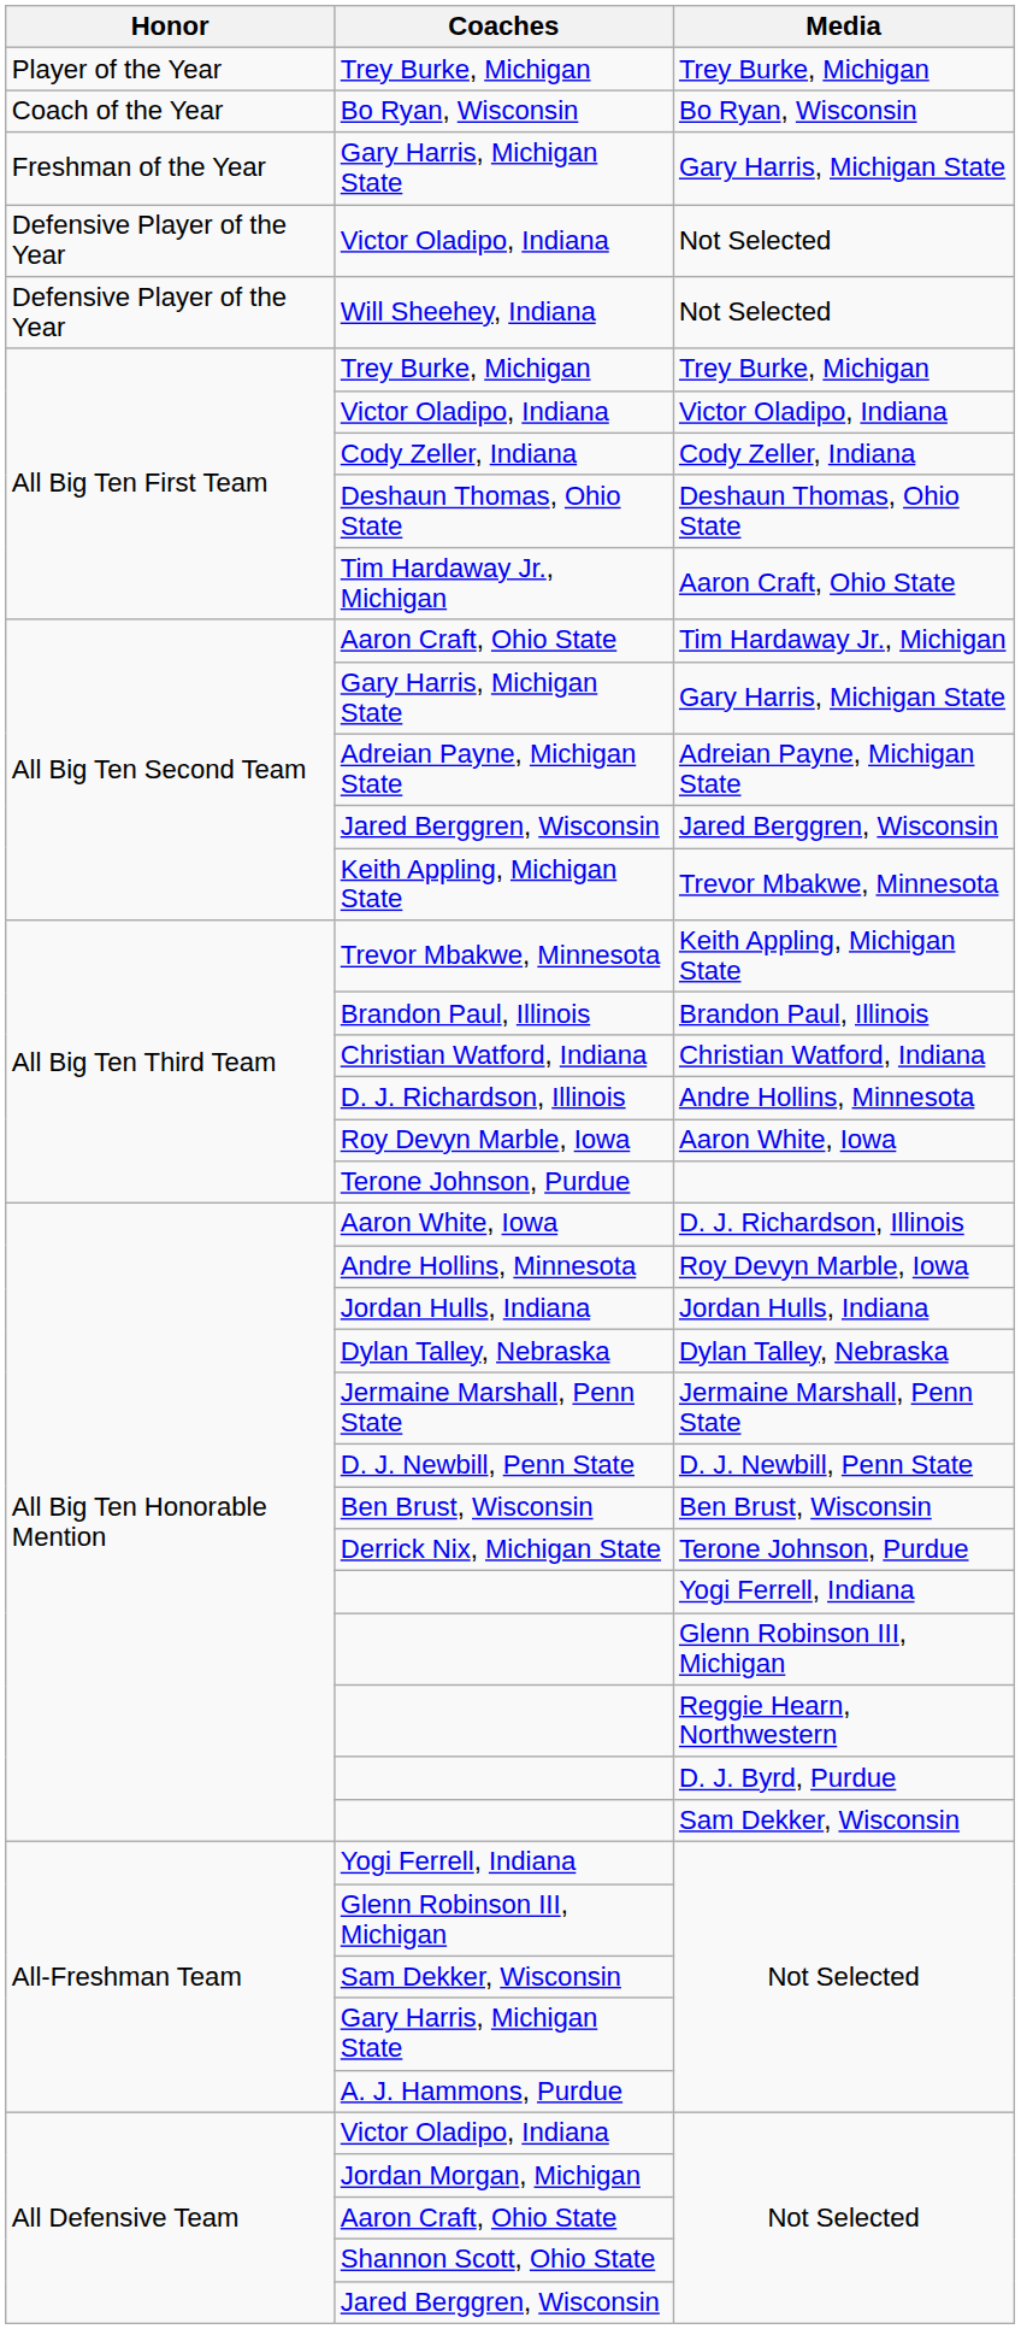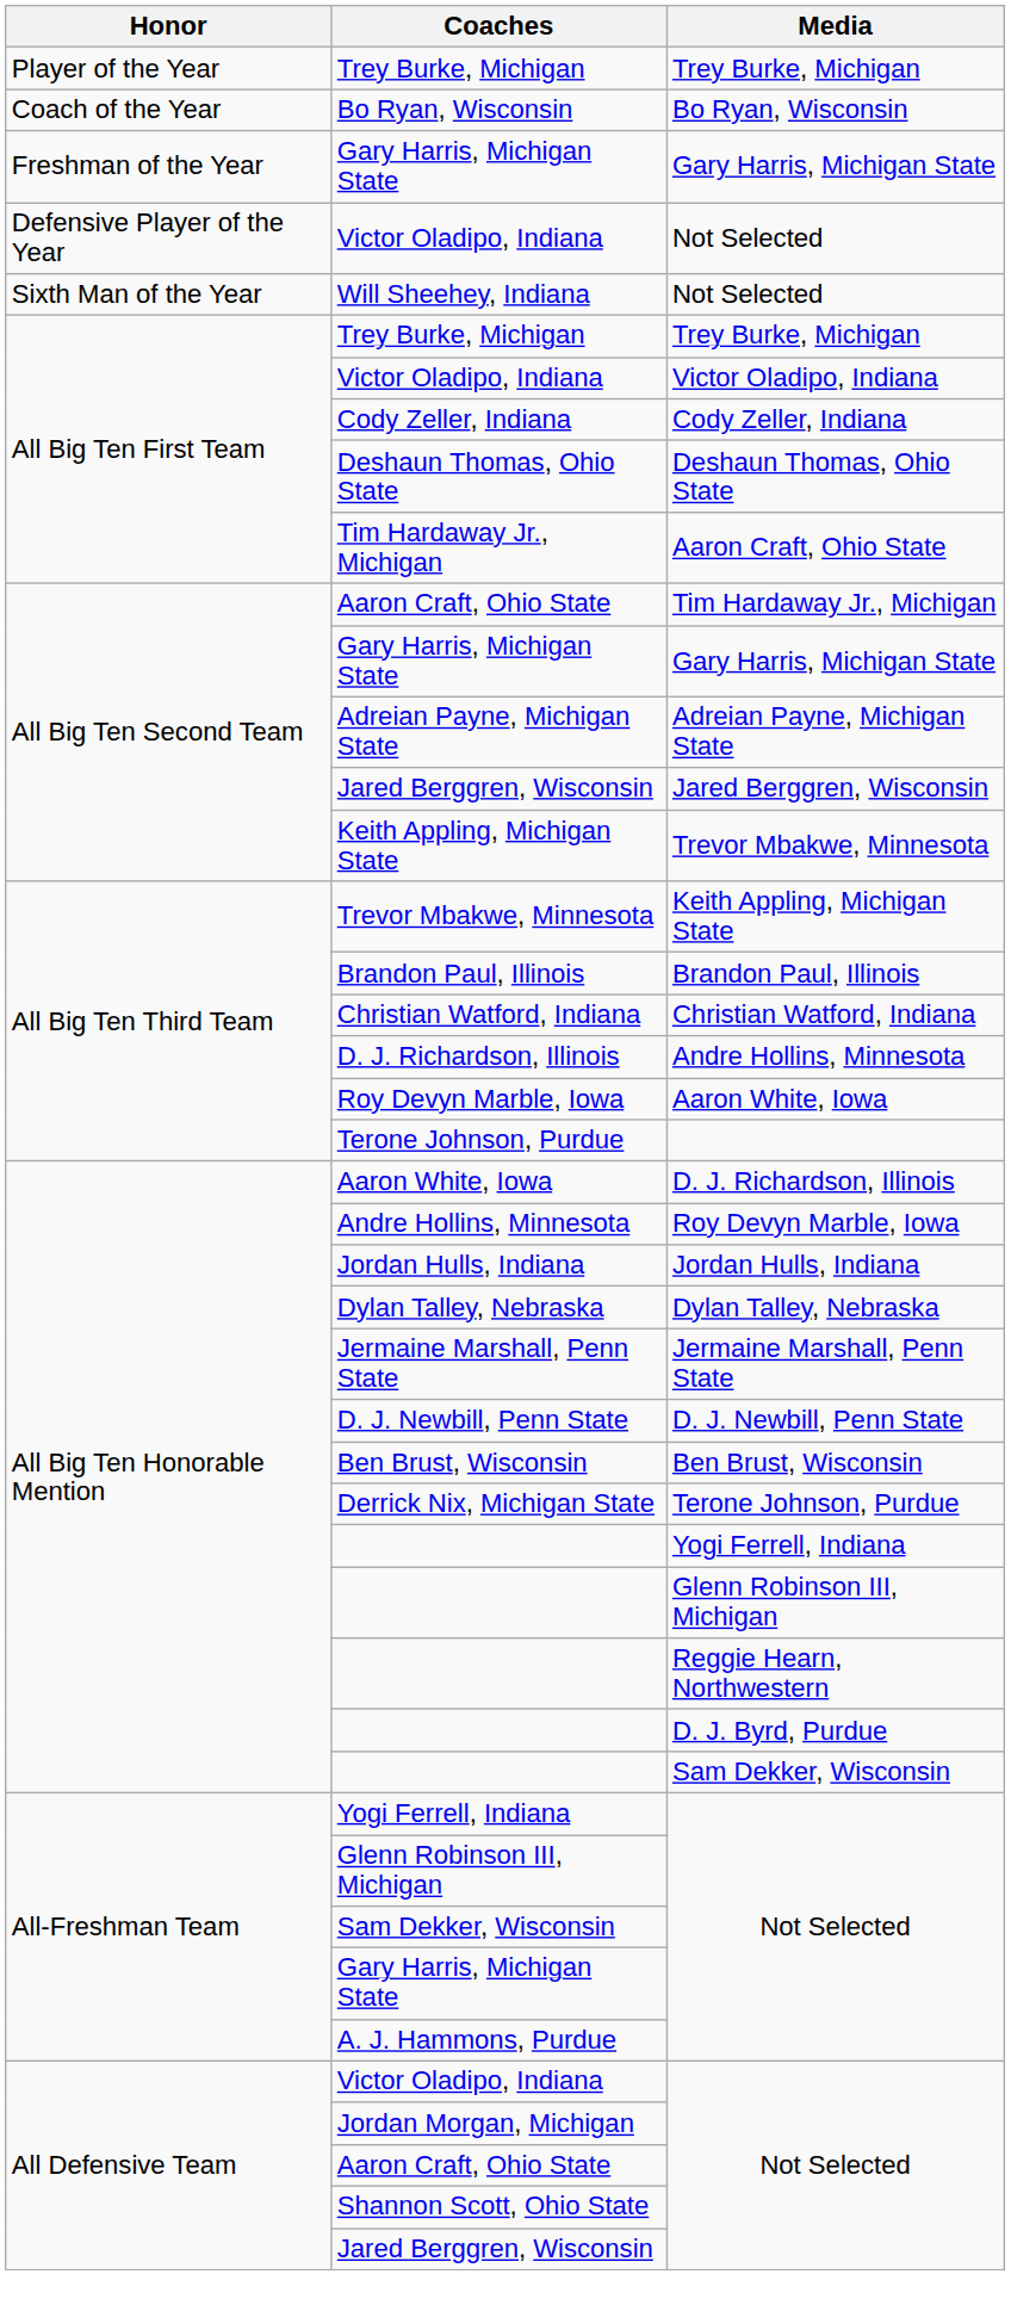 <table class="wikitable" border="1">
 <tr>
 <th>Honor</th>
 <th>Coaches</th>
 <th>Media</th>
 </tr>
 <tr>
 <td>Player of the Year</td>
 <td><a href='#'>Trey Burke</a>, <a href='#'>Michigan</a></td>
 <td><a href='#'>Trey Burke</a>, <a href='#'>Michigan</a></td>
 </tr>
 <tr>
 <td>Coach of the Year</td>
 <td><a href='#'>Bo Ryan</a>, <a href='#'>Wisconsin</a></td>
 <td><a href='#'>Bo Ryan</a>, <a href='#'>Wisconsin</a></td>
 </tr>
 <tr>
 <td>Freshman of the Year</td>
 <td><a href='#'>Gary Harris</a>, <a href='#'>Michigan State</a></td>
 <td><a href='#'>Gary Harris</a>, <a href='#'>Michigan State</a></td>
 </tr>
 <tr>
 <td>Defensive Player of the Year</td>
 <td><a href='#'>Victor Oladipo</a>, <a href='#'>Indiana</a></td>
 <td>Not Selected</td>
 </tr>
 <tr>
-<td>Defensive Player of the Year</td>
+<td>Sixth Man of the Year</td>
 <td><a href='#'>Will Sheehey</a>, <a href='#'>Indiana</a></td>
 <td>Not Selected</td>
 </tr>
 <tr>
 <td rowspan=5 valign=middle>All Big Ten First Team</td>
 <td><a href='#'>Trey Burke</a>, <a href='#'>Michigan</a></td>
 <td><a href='#'>Trey Burke</a>, <a href='#'>Michigan</a></td>
 </tr>
 <tr>
 <td><a href='#'>Victor Oladipo</a>, <a href='#'>Indiana</a></td>
 <td><a href='#'>Victor Oladipo</a>, <a href='#'>Indiana</a></td>
 </tr>
 <tr>
 <td><a href='#'>Cody Zeller</a>, <a href='#'>Indiana</a></td>
 <td><a href='#'>Cody Zeller</a>, <a href='#'>Indiana</a></td>
 </tr>
 <tr>
 <td><a href='#'>Deshaun Thomas</a>, <a href='#'>Ohio State</a></td>
 <td><a href='#'>Deshaun Thomas</a>, <a href='#'>Ohio State</a></td>
 </tr>
 <tr>
 <td><a href='#'>Tim Hardaway Jr.</a>, <a href='#'>Michigan</a></td>
 <td><a href='#'>Aaron Craft</a>, <a href='#'>Ohio State</a></td>
 </tr>
 <tr>
 <td rowspan=5 valign=middle>All Big Ten Second Team</td>
 <td><a href='#'>Aaron Craft</a>, <a href='#'>Ohio State</a></td>
 <td><a href='#'>Tim Hardaway Jr.</a>, <a href='#'>Michigan</a></td>
 </tr>
 <tr>
 <td><a href='#'>Gary Harris</a>, <a href='#'>Michigan State</a></td>
 <td><a href='#'>Gary Harris</a>, <a href='#'>Michigan State</a></td>
 </tr>
 <tr>
 <td><a href='#'>Adreian Payne</a>, <a href='#'>Michigan State</a></td>
 <td><a href='#'>Adreian Payne</a>, <a href='#'>Michigan State</a></td>
 </tr>
 <tr>
 <td><a href='#'>Jared Berggren</a>, <a href='#'>Wisconsin</a></td>
 <td><a href='#'>Jared Berggren</a>, <a href='#'>Wisconsin</a></td>
 </tr>
 <tr>
 <td><a href='#'>Keith Appling</a>, <a href='#'>Michigan State</a></td>
 <td><a href='#'>Trevor Mbakwe</a>, <a href='#'>Minnesota</a></td>
 </tr>
 <tr>
 <td rowspan=6 valign=middle>All Big Ten Third Team</td>
 <td><a href='#'>Trevor Mbakwe</a>, <a href='#'>Minnesota</a></td>
 <td><a href='#'>Keith Appling</a>, <a href='#'>Michigan State</a></td>
 </tr>
 <tr>
 <td><a href='#'>Brandon Paul</a>, <a href='#'>Illinois</a></td>
 <td><a href='#'>Brandon Paul</a>, <a href='#'>Illinois</a></td>
 </tr>
 <tr>
 <td><a href='#'>Christian Watford</a>, <a href='#'>Indiana</a></td>
 <td><a href='#'>Christian Watford</a>, <a href='#'>Indiana</a></td>
 </tr>
 <tr>
 <td><a href='#'>D. J. Richardson</a>, <a href='#'>Illinois</a></td>
 <td><a href='#'>Andre Hollins</a>, <a href='#'>Minnesota</a></td>
 </tr>
 <tr>
 <td><a href='#'>Roy Devyn Marble</a>, <a href='#'>Iowa</a></td>
 <td><a href='#'>Aaron White</a>, <a href='#'>Iowa</a></td>
 </tr>
 <tr>
 <td><a href='#'>Terone Johnson</a>, <a href='#'>Purdue</a></td>
 <td></td>
 </tr>
 <tr>
 <td rowspan=13 valign=middle>All Big Ten Honorable Mention</td>
 <td><a href='#'>Aaron White</a>, <a href='#'>Iowa</a></td>
 <td><a href='#'>D. J. Richardson</a>, <a href='#'>Illinois</a></td>
 </tr>
 <tr>
 <td><a href='#'>Andre Hollins</a>, <a href='#'>Minnesota</a></td>
 <td><a href='#'>Roy Devyn Marble</a>, <a href='#'>Iowa</a></td>
 </tr>
 <tr>
 <td><a href='#'>Jordan Hulls</a>, <a href='#'>Indiana</a></td>
 <td><a href='#'>Jordan Hulls</a>, <a href='#'>Indiana</a></td>
 </tr>
 <tr>
 <td><a href='#'>Dylan Talley</a>, <a href='#'>Nebraska</a></td>
 <td><a href='#'>Dylan Talley</a>, <a href='#'>Nebraska</a></td>
 </tr>
 <tr>
 <td><a href='#'>Jermaine Marshall</a>, <a href='#'>Penn State</a></td>
 <td><a href='#'>Jermaine Marshall</a>, <a href='#'>Penn State</a></td>
 </tr>
 <tr>
 <td><a href='#'>D. J. Newbill</a>, <a href='#'>Penn State</a></td>
 <td><a href='#'>D. J. Newbill</a>, <a href='#'>Penn State</a></td>
 </tr>
 <tr>
 <td><a href='#'>Ben Brust</a>,  <a href='#'>Wisconsin</a></td>
 <td><a href='#'>Ben Brust</a>,  <a href='#'>Wisconsin</a></td>
 </tr>
 <tr>
 <td><a href='#'>Derrick Nix</a>, <a href='#'>Michigan State</a></td>
 <td><a href='#'>Terone Johnson</a>, <a href='#'>Purdue</a></td>
 </tr>
 <tr>
 <td></td>
 <td><a href='#'>Yogi Ferrell</a>, <a href='#'>Indiana</a></td>
 </tr>
 <tr>
 <td></td>
 <td><a href='#'>Glenn Robinson III</a>, <a href='#'>Michigan</a></td>
 </tr>
 <tr>
 <td></td>
 <td><a href='#'>Reggie Hearn</a>, <a href='#'>Northwestern</a></td>
 </tr>
 <tr>
 <td></td>
 <td><a href='#'>D. J. Byrd</a>, <a href='#'>Purdue</a></td>
 </tr>
 <tr>
 <td></td>
 <td><a href='#'>Sam Dekker</a>, <a href='#'>Wisconsin</a></td>
 </tr>
 <tr>
 <td rowspan=5 valign=middle>All-Freshman Team</td>
 <td><a href='#'>Yogi Ferrell</a>, <a href='#'>Indiana</a></td>
 <td rowspan=5 colspan=1 align=center>Not Selected</td>
 </tr>
 <tr>
 <td><a href='#'>Glenn Robinson III</a>, <a href='#'>Michigan</a></td>
 </tr>
 <tr>
 <td><a href='#'>Sam Dekker</a>, <a href='#'>Wisconsin</a></td>
 </tr>
 <tr>
 <td><a href='#'>Gary Harris</a>, <a href='#'>Michigan State</a></td>
 </tr>
 <tr>
 <td><a href='#'>A. J. Hammons</a>, <a href='#'>Purdue</a></td>
 </tr>
 <tr>
 <td rowspan=5 valign=middle>All Defensive Team</td>
 <td><a href='#'>Victor Oladipo</a>, <a href='#'>Indiana</a></td>
 <td rowspan=5 colspan=1 align=center>Not Selected</td>
 </tr>
 <tr>
 <td><a href='#'>Jordan Morgan</a>, <a href='#'>Michigan</a></td>
 </tr>
 <tr>
 <td><a href='#'>Aaron Craft</a>, <a href='#'>Ohio State</a></td>
 </tr>
 <tr>
 <td><a href='#'>Shannon Scott</a>, <a href='#'>Ohio State</a></td>
 </tr>
 <tr>
 <td><a href='#'>Jared Berggren</a>, <a href='#'>Wisconsin</a></td>
 </tr>
 </table>
